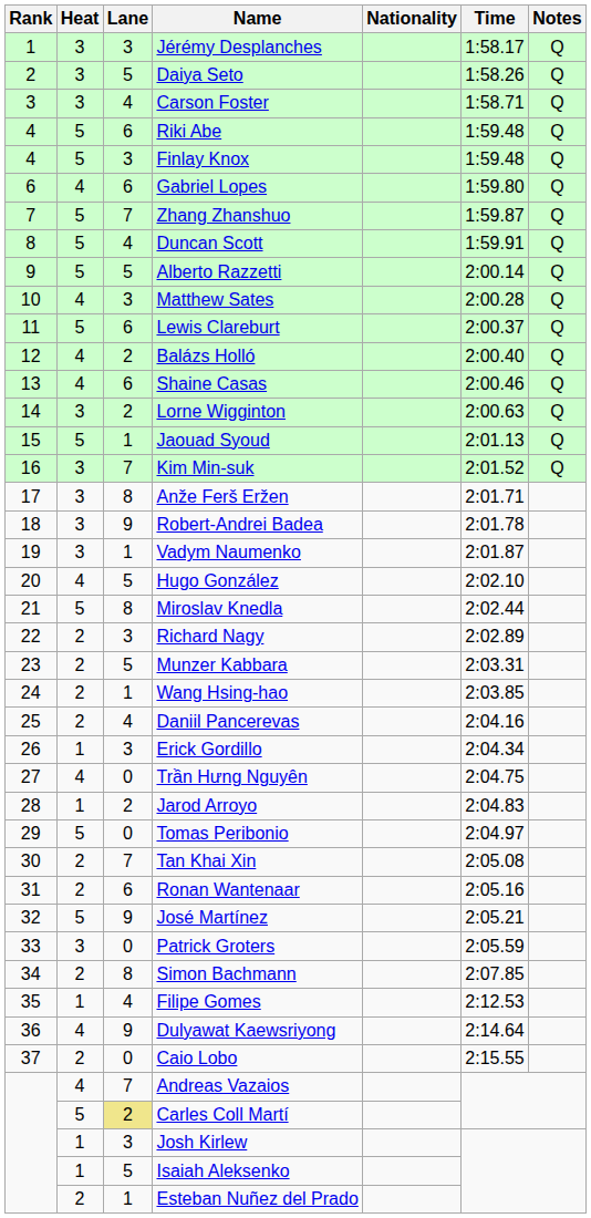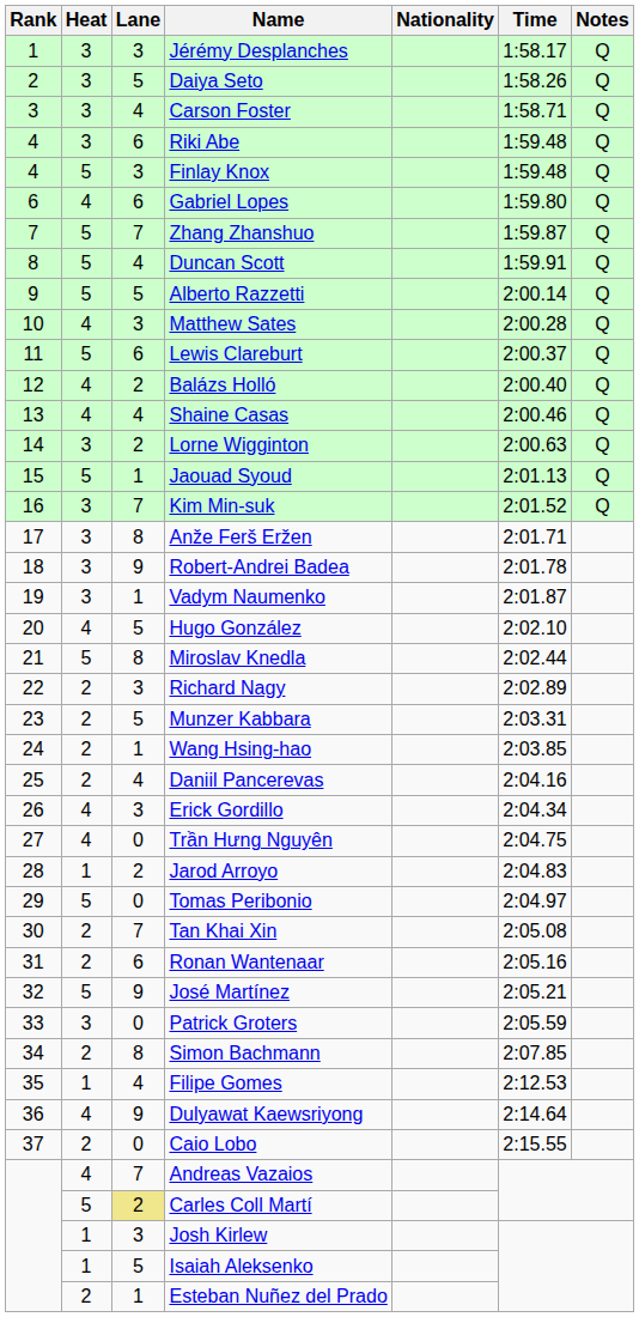 <table class="wikitable sortable" style="text-align:center">
 <tr>
 <th>Rank</th>
 <th>Heat</th>
 <th>Lane</th>
 <th>Name</th>
 <th>Nationality</th>
 <th>Time</th>
 <th>Notes</th>
 </tr>
 <tr bgcolor=ccffcc>
 <td>1</td>
 <td>3</td>
 <td>3</td>
 <td align=left><a href='#'>Jérémy Desplanches</a></td>
 <td align=left></td>
 <td>1:58.17</td>
 <td>Q</td>
 </tr>
 <tr bgcolor=ccffcc>
 <td>2</td>
 <td>3</td>
 <td>5</td>
 <td align=left><a href='#'>Daiya Seto</a></td>
 <td align=left></td>
 <td>1:58.26</td>
 <td>Q</td>
 </tr>
 <tr bgcolor=ccffcc>
 <td>3</td>
 <td>3</td>
 <td>4</td>
 <td align=left><a href='#'>Carson Foster</a></td>
 <td align=left></td>
 <td>1:58.71</td>
 <td>Q</td>
 </tr>
 <tr bgcolor=ccffcc>
 <td>4</td>
-<td>5</td>
+<td>3</td>
 <td>6</td>
 <td align=left><a href='#'>Riki Abe</a></td>
 <td align=left></td>
 <td>1:59.48</td>
 <td>Q</td>
 </tr>
 <tr bgcolor=ccffcc>
 <td>4</td>
 <td>5</td>
 <td>3</td>
 <td align=left><a href='#'>Finlay Knox</a></td>
 <td align=left></td>
 <td>1:59.48</td>
 <td>Q</td>
 </tr>
 <tr bgcolor=ccffcc>
 <td>6</td>
 <td>4</td>
 <td>6</td>
 <td align=left><a href='#'>Gabriel Lopes</a></td>
 <td align=left></td>
 <td>1:59.80</td>
 <td>Q</td>
 </tr>
 <tr bgcolor=ccffcc>
 <td>7</td>
 <td>5</td>
 <td>7</td>
 <td align=left><a href='#'>Zhang Zhanshuo</a></td>
 <td align=left></td>
 <td>1:59.87</td>
 <td>Q</td>
 </tr>
 <tr bgcolor=ccffcc>
 <td>8</td>
 <td>5</td>
 <td>4</td>
 <td align=left><a href='#'>Duncan Scott</a></td>
 <td align=left></td>
 <td>1:59.91</td>
 <td>Q</td>
 </tr>
 <tr bgcolor=ccffcc>
 <td>9</td>
 <td>5</td>
 <td>5</td>
 <td align=left><a href='#'>Alberto Razzetti</a></td>
 <td align=left></td>
 <td>2:00.14</td>
 <td>Q</td>
 </tr>
 <tr bgcolor=ccffcc>
 <td>10</td>
 <td>4</td>
 <td>3</td>
 <td align=left><a href='#'>Matthew Sates</a></td>
 <td align=left></td>
 <td>2:00.28</td>
 <td>Q</td>
 </tr>
 <tr bgcolor=ccffcc>
 <td>11</td>
 <td>5</td>
 <td>6</td>
 <td align=left><a href='#'>Lewis Clareburt</a></td>
 <td align=left></td>
 <td>2:00.37</td>
 <td>Q</td>
 </tr>
 <tr bgcolor=ccffcc>
 <td>12</td>
 <td>4</td>
 <td>2</td>
 <td align=left><a href='#'>Balázs Holló</a></td>
 <td align=left></td>
 <td>2:00.40</td>
 <td>Q</td>
 </tr>
 <tr bgcolor=ccffcc>
 <td>13</td>
 <td>4</td>
-<td>6</td>
+<td>4</td>
 <td align=left><a href='#'>Shaine Casas</a></td>
 <td align=left></td>
 <td>2:00.46</td>
 <td>Q</td>
 </tr>
 <tr bgcolor=ccffcc>
 <td>14</td>
 <td>3</td>
 <td>2</td>
 <td align=left><a href='#'>Lorne Wigginton</a></td>
 <td align=left></td>
 <td>2:00.63</td>
 <td>Q</td>
 </tr>
 <tr bgcolor=ccffcc>
 <td>15</td>
 <td>5</td>
 <td>1</td>
 <td align=left><a href='#'>Jaouad Syoud</a></td>
 <td align=left></td>
 <td>2:01.13</td>
 <td>Q</td>
 </tr>
 <tr bgcolor=ccffcc>
 <td>16</td>
 <td>3</td>
 <td>7</td>
 <td align=left><a href='#'>Kim Min-suk</a></td>
 <td align=left></td>
 <td>2:01.52</td>
 <td>Q</td>
 </tr>
 <tr>
 <td>17</td>
 <td>3</td>
 <td>8</td>
 <td align=left><a href='#'>Anže Ferš Eržen</a></td>
 <td align=left></td>
 <td>2:01.71</td>
 <td></td>
 </tr>
 <tr>
 <td>18</td>
 <td>3</td>
 <td>9</td>
 <td align=left><a href='#'>Robert-Andrei Badea</a></td>
 <td align=left></td>
 <td>2:01.78</td>
 <td></td>
 </tr>
 <tr>
 <td>19</td>
 <td>3</td>
 <td>1</td>
 <td align=left><a href='#'>Vadym Naumenko</a></td>
 <td align=left></td>
 <td>2:01.87</td>
 <td></td>
 </tr>
 <tr>
 <td>20</td>
 <td>4</td>
 <td>5</td>
 <td align=left><a href='#'>Hugo González</a></td>
 <td align=left></td>
 <td>2:02.10</td>
 <td></td>
 </tr>
 <tr>
 <td>21</td>
 <td>5</td>
 <td>8</td>
 <td align=left><a href='#'>Miroslav Knedla</a></td>
 <td align=left></td>
 <td>2:02.44</td>
 <td></td>
 </tr>
 <tr>
 <td>22</td>
 <td>2</td>
 <td>3</td>
 <td align=left><a href='#'>Richard Nagy</a></td>
 <td align=left></td>
 <td>2:02.89</td>
 <td></td>
 </tr>
 <tr>
 <td>23</td>
 <td>2</td>
 <td>5</td>
 <td align=left><a href='#'>Munzer Kabbara</a></td>
 <td align=left></td>
 <td>2:03.31</td>
 <td></td>
 </tr>
 <tr>
 <td>24</td>
 <td>2</td>
 <td>1</td>
 <td align=left><a href='#'>Wang Hsing-hao</a></td>
 <td align=left></td>
 <td>2:03.85</td>
 <td></td>
 </tr>
 <tr>
 <td>25</td>
 <td>2</td>
 <td>4</td>
 <td align=left><a href='#'>Daniil Pancerevas</a></td>
 <td align=left></td>
 <td>2:04.16</td>
 <td></td>
 </tr>
 <tr>
 <td>26</td>
-<td>1</td>
+<td>4</td>
 <td>3</td>
 <td align=left><a href='#'>Erick Gordillo</a></td>
 <td align=left></td>
 <td>2:04.34</td>
 <td></td>
 </tr>
 <tr>
 <td>27</td>
 <td>4</td>
 <td>0</td>
 <td align=left><a href='#'>Trần Hưng Nguyên</a></td>
 <td align=left></td>
 <td>2:04.75</td>
 <td></td>
 </tr>
 <tr>
 <td>28</td>
 <td>1</td>
 <td>2</td>
 <td align=left><a href='#'>Jarod Arroyo</a></td>
 <td align=left></td>
 <td>2:04.83</td>
 <td></td>
 </tr>
 <tr>
 <td>29</td>
 <td>5</td>
 <td>0</td>
 <td align=left><a href='#'>Tomas Peribonio</a></td>
 <td align=left></td>
 <td>2:04.97</td>
 <td></td>
 </tr>
 <tr>
 <td>30</td>
 <td>2</td>
 <td>7</td>
 <td align=left><a href='#'>Tan Khai Xin</a></td>
 <td align=left></td>
 <td>2:05.08</td>
 <td></td>
 </tr>
 <tr>
 <td>31</td>
 <td>2</td>
 <td>6</td>
 <td align=left><a href='#'>Ronan Wantenaar</a></td>
 <td align=left></td>
 <td>2:05.16</td>
 <td></td>
 </tr>
 <tr>
 <td>32</td>
 <td>5</td>
 <td>9</td>
 <td align=left><a href='#'>José Martínez</a></td>
 <td align=left></td>
 <td>2:05.21</td>
 <td></td>
 </tr>
 <tr>
 <td>33</td>
 <td>3</td>
 <td>0</td>
 <td align=left><a href='#'>Patrick Groters</a></td>
 <td align=left></td>
 <td>2:05.59</td>
 <td></td>
 </tr>
 <tr>
 <td>34</td>
 <td>2</td>
 <td>8</td>
 <td align=left><a href='#'>Simon Bachmann</a></td>
 <td align=left></td>
 <td>2:07.85</td>
 <td></td>
 </tr>
 <tr>
 <td>35</td>
 <td>1</td>
 <td>4</td>
 <td align=left><a href='#'>Filipe Gomes</a></td>
 <td align=left></td>
 <td>2:12.53</td>
 <td></td>
 </tr>
 <tr>
 <td>36</td>
 <td>4</td>
 <td>9</td>
 <td align=left><a href='#'>Dulyawat Kaewsriyong</a></td>
 <td align=left></td>
 <td>2:14.64</td>
 <td></td>
 </tr>
 <tr>
 <td>37</td>
 <td>2</td>
 <td>0</td>
 <td align=left><a href='#'>Caio Lobo</a></td>
 <td align=left></td>
 <td>2:15.55</td>
 <td></td>
 </tr>
 <tr>
 <td rowspan=5></td>
 <td>4</td>
 <td>7</td>
 <td align=left><a href='#'>Andreas Vazaios</a></td>
 <td align=left></td>
 <td rowspan=2 colspan=2></td>
 </tr>
 <tr>
 <td>5</td>
 <td style="background: khaki;">2</td>
 <td align=left><a href='#'>Carles Coll Martí</a></td>
 <td align=left></td>
 </tr>
 <tr>
 <td>1</td>
 <td>3</td>
 <td align=left><a href='#'>Josh Kirlew</a></td>
 <td align=left></td>
 <td rowspan=3 colspan=2></td>
 </tr>
 <tr>
 <td>1</td>
 <td>5</td>
 <td align=left><a href='#'>Isaiah Aleksenko</a></td>
 <td align=left></td>
 </tr>
 <tr>
 <td>2</td>
 <td>1</td>
 <td align=left><a href='#'>Esteban Nuñez del Prado</a></td>
 <td align=left></td>
 </tr>
 </table>
